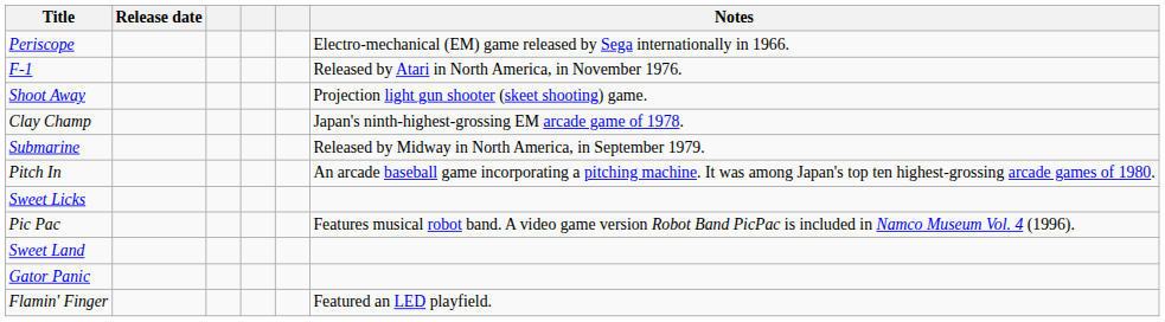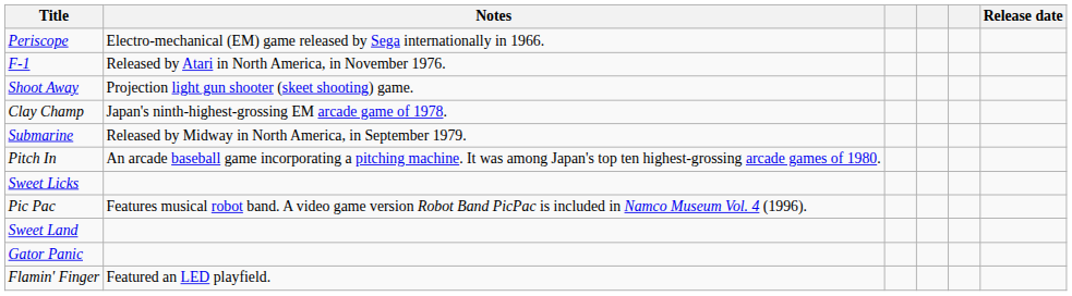 <table class="wikitable sortable" width="auto">
 <tr>
 <th>Title</th>
-<th>Release date</th>
+<th class="unsortable">Notes</th>
 <th scope="col" style="width:3%;"></th>
 <th scope="col" style="width:3%;"></th>
 <th scope="col" style="width:3%;"></th>
-<th class="unsortable">Notes</th>
+<th>Release date</th>
 </tr>
 <tr>
 <td><em><a href='#'>Periscope</a></em></td>
+<td>Electro-mechanical (EM) game released by <a href='#'>Sega</a> internationally in 1966.</td>
 <td></td>
 <td></td>
 <td></td>
 <td></td>
-<td>Electro-mechanical (EM) game released by <a href='#'>Sega</a> internationally in 1966.</td>
 </tr>
 <tr>
 <td><em><a href='#'>F-1</a></em></td>
+<td>Released by <a href='#'>Atari</a> in North America, in November 1976.</td>
 <td></td>
 <td></td>
 <td></td>
 <td></td>
-<td>Released by <a href='#'>Atari</a> in North America, in November 1976.</td>
 </tr>
 <tr>
 <td><em><a href='#'>Shoot Away</a></em></td>
+<td>Projection <a href='#'>light gun shooter</a> (<a href='#'>skeet shooting</a>) game.</td>
 <td></td>
 <td></td>
 <td></td>
 <td></td>
-<td>Projection <a href='#'>light gun shooter</a> (<a href='#'>skeet shooting</a>) game.</td>
 </tr>
 <tr>
 <td><em>Clay Champ</em></td>
+<td>Japan's ninth-highest-grossing EM <a href='#'>arcade game of 1978</a>.</td>
 <td></td>
 <td></td>
 <td></td>
 <td></td>
-<td>Japan's ninth-highest-grossing EM <a href='#'>arcade game of 1978</a>.</td>
 </tr>
 <tr>
 <td><em><a href='#'>Submarine</a></em></td>
+<td>Released by Midway in North America, in September 1979.</td>
 <td></td>
 <td></td>
 <td></td>
 <td></td>
-<td>Released by Midway in North America, in September 1979.</td>
 </tr>
 <tr>
 <td><em>Pitch In</em></td>
+<td>An arcade <a href='#'>baseball</a> game incorporating a <a href='#'>pitching machine</a>. It was among Japan's top ten highest-grossing <a href='#'>arcade games of 1980</a>.</td>
 <td></td>
 <td></td>
 <td></td>
 <td></td>
-<td>An arcade <a href='#'>baseball</a> game incorporating a <a href='#'>pitching machine</a>. It was among Japan's top ten highest-grossing <a href='#'>arcade games of 1980</a>.</td>
 </tr>
 <tr>
 <td><em><a href='#'>Sweet Licks</a></em></td>
 <td></td>
 <td></td>
 <td></td>
 <td></td>
 <td></td>
 </tr>
 <tr>
 <td><em>Pic Pac</em></td>
+<td>Features musical <a href='#'>robot</a> band. A video game version <em>Robot Band PicPac</em> is included in <em><a href='#'>Namco Museum Vol. 4</a></em> (1996).</td>
 <td></td>
 <td></td>
 <td></td>
 <td></td>
-<td>Features musical <a href='#'>robot</a> band. A video game version <em>Robot Band PicPac</em> is included in <em><a href='#'>Namco Museum Vol. 4</a></em> (1996).</td>
 </tr>
 <tr>
 <td><em><a href='#'>Sweet Land</a></em></td>
 <td></td>
 <td></td>
 <td></td>
 <td></td>
 <td></td>
 </tr>
 <tr>
 <td><em><a href='#'>Gator Panic</a></em></td>
 <td></td>
 <td></td>
 <td></td>
 <td></td>
 <td></td>
 </tr>
 <tr>
 <td><em>Flamin' Finger</em></td>
+<td>Featured an <a href='#'>LED</a> playfield.</td>
 <td></td>
 <td></td>
 <td></td>
 <td></td>
-<td>Featured an <a href='#'>LED</a> playfield.</td>
 </tr>
 </table>
